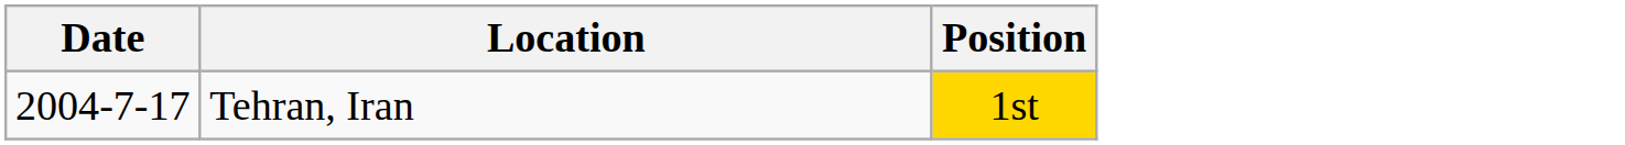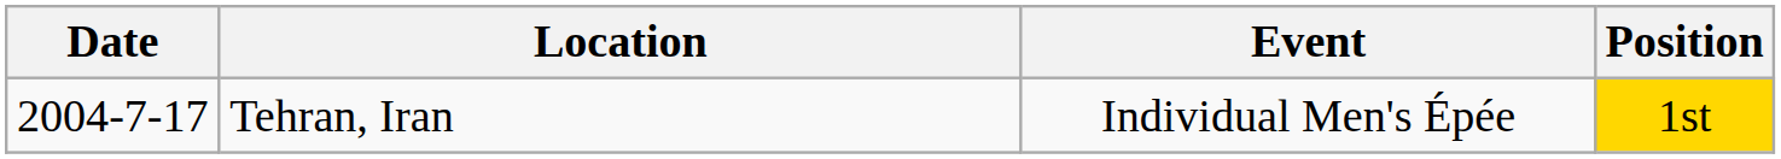 <table class="wikitable" style="text-align:center;">
 <tr>
 <th>Date</th>
 <th style="width:17em">Location</th>
+<th style="width:12em">Event</th>
 <th>Position</th>
 </tr>
 <tr>
 <td>2004-7-17</td>
 <td align="left"> Tehran, Iran</td>
+<td>Individual Men's Épée</td>
 <td bgcolor="gold">1st</td>
 </tr>
 </table>
